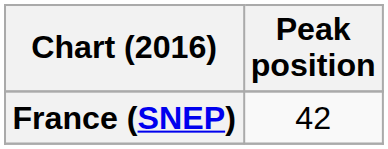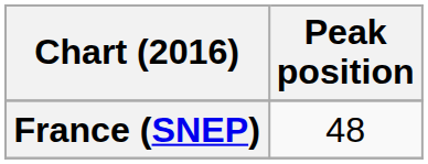 <table class="wikitable sortable plainrowheaders" style="text-align:center">
 <tr>
 <th scope="col">Chart (2016)</th>
 <th scope="col">Peak<br> position</th>
 </tr>
 <tr>
 </tr>
 <tr>
 </tr>
 <tr>
 <th scope="row">France (<a href='#'>SNEP</a>)</th>
-<td>42</td>
+<td>48</td>
 </tr>
 <tr>
 </tr>
 <tr>
 </tr>
 <tr>
 </tr>
 </table>
